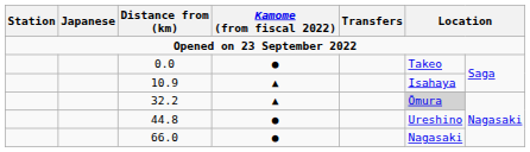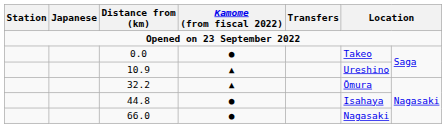 <table class=wikitable>
 <tr>
 <th>Station</th>
 <th>Japanese</th>
 <th>Distance from<br> (km)</th>
 <th><em><a href='#'>Kamome</a></em><br>(from fiscal 2022)</th>
 <th>Transfers</th>
 <th colspan=2>Location</th>
 </tr>
 <tr>
 <td colspan=10 style="text-align:center;"><strong>Opened on 23 September 2022</strong></td>
 </tr>
 <tr>
 <td></td>
 <td></td>
 <td align=center>0.0</td>
 <td style="text-align:center;">●</td>
 <td></td>
 <td><a href='#'>Takeo</a></td>
 <td rowspan=2><a href='#'>Saga</a></td>
 </tr>
 <tr>
 <td></td>
 <td></td>
 <td align=center>10.9</td>
 <td style="text-align:center;">▲</td>
 <td></td>
-<td><a href='#'>Isahaya</a></td>
+<td><a href='#'>Ureshino</a></td>
 </tr>
 <tr>
 <td></td>
 <td></td>
 <td align=center>32.2</td>
 <td style="text-align:center;">▲</td>
 <td></td>
-<td style="background: lightgrey;"><a href='#'>Ōmura</a></td>
+<td><a href='#'>Ōmura</a></td>
 <td rowspan=3><a href='#'>Nagasaki</a></td>
 </tr>
 <tr>
 <td></td>
 <td></td>
 <td align=center>44.8</td>
 <td style="text-align:center;">●</td>
 <td></td>
-<td><a href='#'>Ureshino</a></td>
+<td><a href='#'>Isahaya</a></td>
 </tr>
 <tr>
 <td></td>
 <td></td>
 <td align=center>66.0</td>
 <td style="text-align:center;">●</td>
 <td></td>
 <td><a href='#'>Nagasaki</a></td>
 </tr>
 </table>
